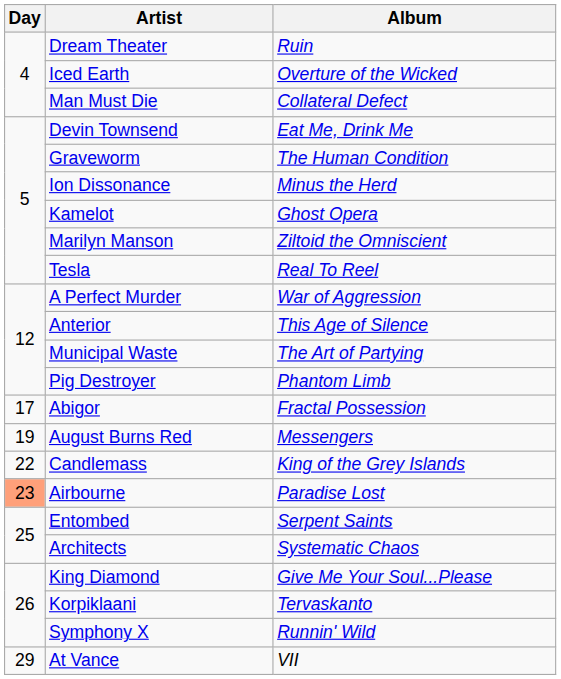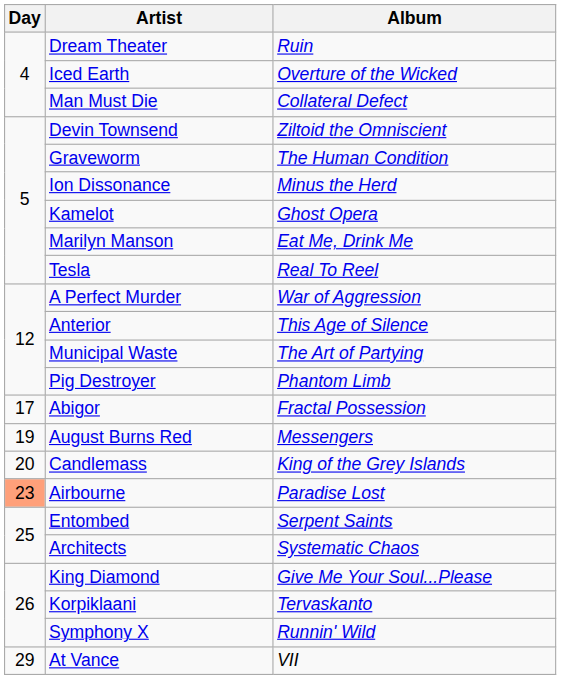 <table class="wikitable" border="1">
 <tr>
 <th>Day</th>
 <th width="200">Artist</th>
 <th width="250">Album</th>
 </tr>
 <tr>
 <td align="center" rowspan="3">4</td>
 <td><a href='#'>Dream Theater</a></td>
 <td><em><a href='#'>Ruin</a></em></td>
 </tr>
 <tr>
 <td><a href='#'>Iced Earth</a></td>
 <td><em><a href='#'>Overture of the Wicked</a></em></td>
 </tr>
 <tr>
 <td><a href='#'>Man Must Die</a></td>
 <td><em><a href='#'>Collateral Defect</a></em></td>
 </tr>
 <tr>
 <td align="center" rowspan="6">5</td>
 <td><a href='#'>Devin Townsend</a></td>
-<td><em><a href='#'>Eat Me, Drink Me</a></em></td>
+<td><em><a href='#'>Ziltoid the Omniscient</a></em></td>
 </tr>
 <tr>
 <td><a href='#'>Graveworm</a></td>
 <td><em><a href='#'>The Human Condition</a></em></td>
 </tr>
 <tr>
 <td><a href='#'>Ion Dissonance</a></td>
 <td><em><a href='#'>Minus the Herd</a></em></td>
 </tr>
 <tr>
 <td><a href='#'>Kamelot</a></td>
 <td><em><a href='#'>Ghost Opera</a></em></td>
 </tr>
 <tr>
 <td><a href='#'>Marilyn Manson</a></td>
-<td><em><a href='#'>Ziltoid the Omniscient</a></em></td>
+<td><em><a href='#'>Eat Me, Drink Me</a></em></td>
 </tr>
 <tr>
 <td><a href='#'>Tesla</a></td>
 <td><em><a href='#'>Real To Reel</a></em></td>
 </tr>
 <tr>
 <td align="center" rowspan="4">12</td>
 <td><a href='#'>A Perfect Murder</a></td>
 <td><em><a href='#'>War of Aggression</a></em></td>
 </tr>
 <tr>
 <td><a href='#'>Anterior</a></td>
 <td><em><a href='#'>This Age of Silence</a></em></td>
 </tr>
 <tr>
 <td><a href='#'>Municipal Waste</a></td>
 <td><em><a href='#'>The Art of Partying</a></em></td>
 </tr>
 <tr>
 <td><a href='#'>Pig Destroyer</a></td>
 <td><em><a href='#'>Phantom Limb</a></em></td>
 </tr>
 <tr>
 <td align="center">17</td>
 <td><a href='#'>Abigor</a></td>
 <td><em><a href='#'>Fractal Possession</a></em></td>
 </tr>
 <tr>
 <td align="center">19</td>
 <td><a href='#'>August Burns Red</a></td>
 <td><em><a href='#'>Messengers</a></em></td>
 </tr>
 <tr>
-<td align="center">22</td>
+<td align="center">20</td>
 <td><a href='#'>Candlemass</a></td>
 <td><em><a href='#'>King of the Grey Islands</a></em></td>
 </tr>
 <tr>
 <td align="center" style="background: lightsalmon;">23</td>
 <td><a href='#'>Airbourne</a></td>
 <td><em><a href='#'>Paradise Lost</a></em></td>
 </tr>
 <tr>
 <td align="center" rowspan="2">25</td>
 <td><a href='#'>Entombed</a></td>
 <td><em><a href='#'>Serpent Saints</a></em></td>
 </tr>
 <tr>
 <td><a href='#'>Architects</a></td>
 <td><em><a href='#'>Systematic Chaos</a></em></td>
 </tr>
 <tr>
 <td align="center" rowspan="3">26</td>
 <td><a href='#'>King Diamond</a></td>
 <td><em><a href='#'>Give Me Your Soul...Please</a></em></td>
 </tr>
 <tr>
 <td><a href='#'>Korpiklaani</a></td>
 <td><em><a href='#'>Tervaskanto</a></em></td>
 </tr>
 <tr>
 <td><a href='#'>Symphony X</a></td>
 <td><em><a href='#'>Runnin' Wild</a></em></td>
 </tr>
 <tr>
 <td align="center">29</td>
 <td><a href='#'>At Vance</a></td>
 <td><em>VII</em></td>
 </tr>
 </table>
